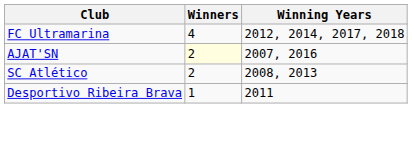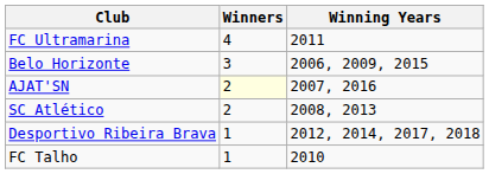 <table class="wikitable">
 <tr>
 <th>Club</th>
 <th>Winners</th>
 <th>Winning Years</th>
 </tr>
 <tr>
 <td><a href='#'>FC Ultramarina</a></td>
 <td>4</td>
-<td>2012, 2014, 2017, 2018</td>
+<td>2011</td>
+</tr>
+<tr>
+<td><a href='#'>Belo Horizonte</a></td>
+<td>3</td>
+<td>2006, 2009, 2015</td>
 </tr>
 <tr>
 <td><a href='#'>AJAT'SN</a></td>
 <td style="background: lightyellow;">2</td>
 <td>2007, 2016</td>
 </tr>
 <tr>
 <td><a href='#'>SC Atlético</a></td>
 <td>2</td>
 <td>2008, 2013</td>
 </tr>
 <tr>
 <td><a href='#'>Desportivo Ribeira Brava</a></td>
 <td>1</td>
-<td>2011</td>
+<td>2012, 2014, 2017, 2018</td>
+</tr>
+<tr>
+<td>FC Talho</td>
+<td>1</td>
+<td>2010</td>
 </tr>
 </table>
